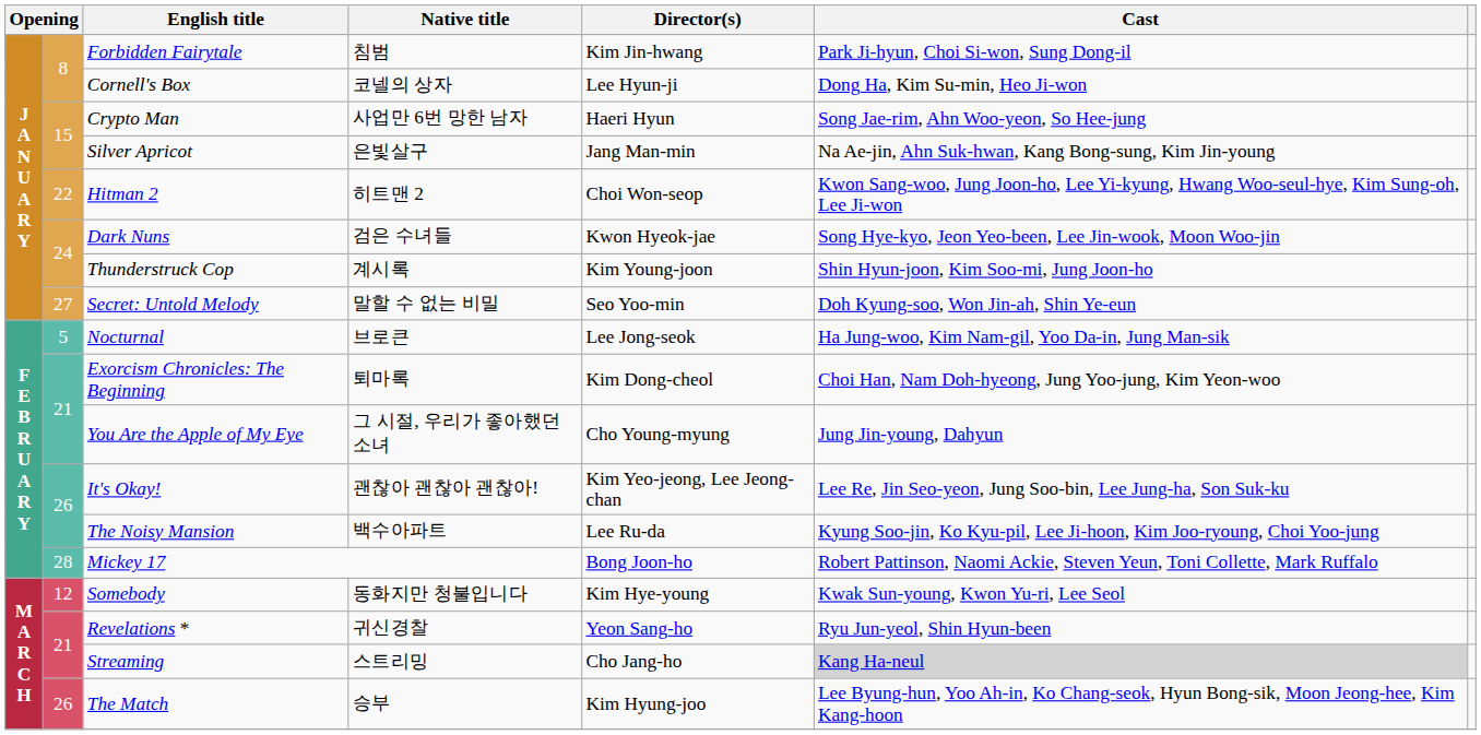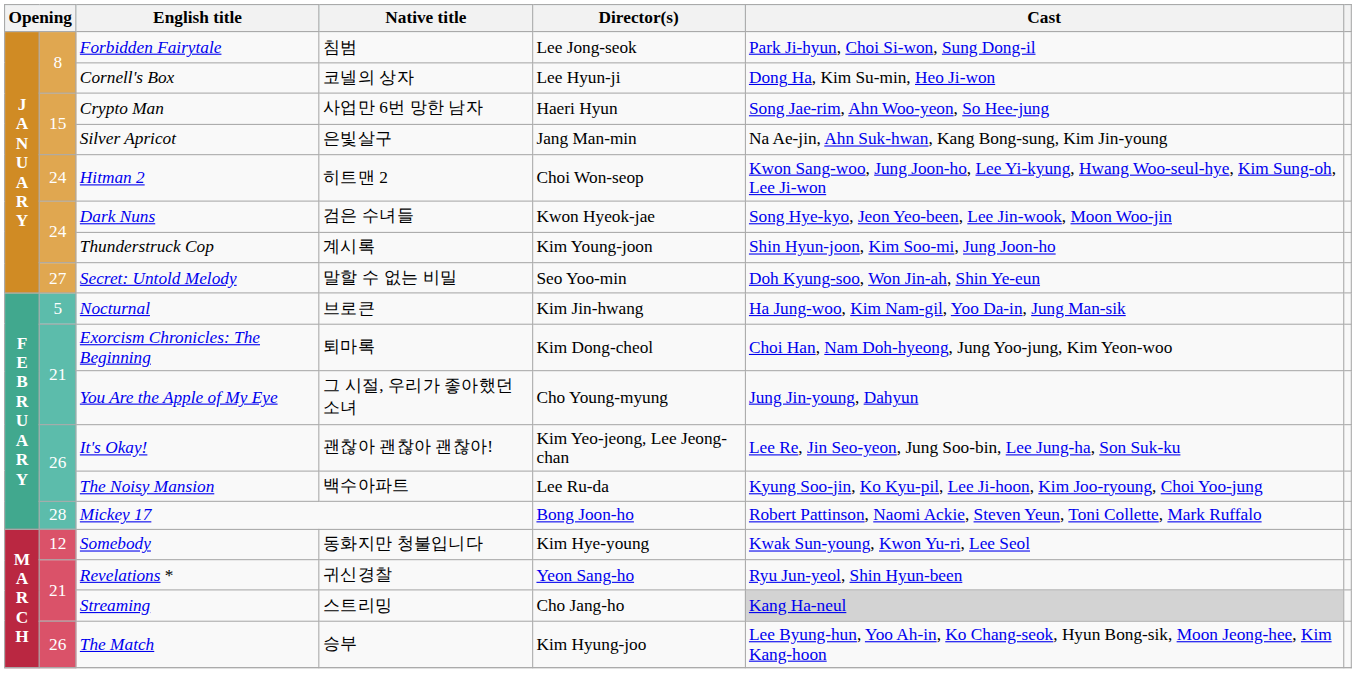 <table class="wikitable sortable">
 <tr style="background:#b0e0e6; text-align:center">
 <th colspan="2">Opening</th>
 <th>English title</th>
 <th>Native title</th>
 <th>Director(s)</th>
 <th>Cast</th>
 <th class="unsortable"></th>
 </tr>
 <tr>
 <th rowspan="8" style="text-align:center; background:#D08B24; color:white">J<br>A<br>N<br>U<br>A<br>R<br>Y</th>
 <td rowspan="2" style="text-align:center; background:#E0A750; color:white">8</td>
 <td><em><a href='#'>Forbidden Fairytale</a></em></td>
 <td>침범</td>
-<td>Kim Jin-hwang</td>
+<td>Lee Jong-seok</td>
 <td><a href='#'>Park Ji-hyun</a>, <a href='#'>Choi Si-won</a>, <a href='#'>Sung Dong-il</a></td>
 <td style="text-align:center"></td>
 </tr>
 <tr>
 <td><em>Cornell's Box</em></td>
 <td>코넬의 상자</td>
 <td>Lee Hyun-ji</td>
 <td><a href='#'>Dong Ha</a>, Kim Su-min, <a href='#'>Heo Ji-won</a></td>
 <td style="text-align:center"></td>
 </tr>
 <tr>
 <td rowspan="2" style="text-align:center; background:#E0A750; color:white">15</td>
 <td><em>Crypto Man</em></td>
 <td>사업만 6번 망한 남자</td>
 <td>Haeri Hyun</td>
 <td><a href='#'>Song Jae-rim</a>, <a href='#'>Ahn Woo-yeon</a>, <a href='#'>So Hee-jung</a></td>
 <td style="text-align:center"></td>
 </tr>
 <tr>
 <td><em>Silver Apricot</em></td>
 <td>은빛살구</td>
 <td>Jang Man-min</td>
 <td>Na Ae-jin, <a href='#'>Ahn Suk-hwan</a>, Kang Bong-sung, Kim Jin-young</td>
 <td style="text-align:center"></td>
 </tr>
 <tr>
-<td style="text-align:center; background:#E0A750; color:white">22</td>
+<td style="text-align:center; background:#E0A750; color:white">24</td>
 <td><em><a href='#'>Hitman 2</a></em></td>
 <td>히트맨 2</td>
 <td>Choi Won-seop</td>
 <td><a href='#'>Kwon Sang-woo</a>, <a href='#'>Jung Joon-ho</a>, <a href='#'>Lee Yi-kyung</a>, <a href='#'>Hwang Woo-seul-hye</a>, <a href='#'>Kim Sung-oh</a>, <a href='#'>Lee Ji-won</a></td>
 <td style="text-align:center"></td>
 </tr>
 <tr>
 <td rowspan="2" style="text-align:center; background:#E0A750; color:white">24</td>
 <td><em><a href='#'>Dark Nuns</a></em></td>
 <td>검은 수녀들</td>
 <td>Kwon Hyeok-jae</td>
 <td><a href='#'>Song Hye-kyo</a>, <a href='#'>Jeon Yeo-been</a>, <a href='#'>Lee Jin-wook</a>, <a href='#'>Moon Woo-jin</a></td>
 <td style="text-align:center"></td>
 </tr>
 <tr>
 <td><em>Thunderstruck Cop</em></td>
 <td>계시록</td>
 <td>Kim Young-joon</td>
 <td><a href='#'>Shin Hyun-joon</a>, <a href='#'>Kim Soo-mi</a>, <a href='#'>Jung Joon-ho</a></td>
 <td style="text-align:center"></td>
 </tr>
 <tr>
 <td style="text-align:center; background:#E0A750; color:white">27</td>
 <td><em><a href='#'>Secret: Untold Melody</a></em></td>
 <td>말할 수 없는 비밀</td>
 <td>Seo Yoo-min</td>
 <td><a href='#'>Doh Kyung-soo</a>, <a href='#'>Won Jin-ah</a>, <a href='#'>Shin Ye-eun</a></td>
 <td style="text-align:center"></td>
 </tr>
 <tr>
 <th rowspan="6" style="text-align:center; background:#41A88E; color:white;">F<br>E<br>B<br>R<br>U<br>A<br>R<br>Y</th>
 <td style="text-align:center; background:#5CBCAB; color:white;">5</td>
 <td><em><a href='#'>Nocturnal</a></em></td>
 <td>브로큰</td>
-<td>Lee Jong-seok</td>
+<td>Kim Jin-hwang</td>
 <td><a href='#'>Ha Jung-woo</a>, <a href='#'>Kim Nam-gil</a>, <a href='#'>Yoo Da-in</a>, <a href='#'>Jung Man-sik</a></td>
 <td style="text-align:center"></td>
 </tr>
 <tr>
 <td rowspan="2" style="text-align:center; background:#5CBCAB; color:white;">21</td>
 <td><em><a href='#'>Exorcism Chronicles: The Beginning</a></em></td>
 <td>퇴마록</td>
 <td>Kim Dong-cheol</td>
 <td><a href='#'>Choi Han</a>, <a href='#'>Nam Doh-hyeong</a>, Jung Yoo-jung, Kim Yeon-woo</td>
 <td style="text-align:center"></td>
 </tr>
 <tr>
 <td><em><a href='#'>You Are the Apple of My Eye</a></em> </td>
 <td>그 시절, 우리가 좋아했던 소녀</td>
 <td>Cho Young-myung</td>
 <td><a href='#'>Jung Jin-young</a>, <a href='#'>Dahyun</a></td>
 <td style="text-align:center"></td>
 </tr>
 <tr>
 <td rowspan="2" style="text-align:center; background:#5CBCAB; color:white;">26</td>
 <td><em><a href='#'>It's Okay!</a></em> </td>
 <td>괜찮아 괜찮아 괜찮아!</td>
 <td>Kim Yeo-jeong, Lee Jeong-chan</td>
 <td><a href='#'>Lee Re</a>, <a href='#'>Jin Seo-yeon</a>, Jung Soo-bin, <a href='#'>Lee Jung-ha</a>, <a href='#'>Son Suk-ku</a></td>
 <td style="text-align:center"></td>
 </tr>
 <tr>
 <td><em><a href='#'>The Noisy Mansion</a></em></td>
 <td>백수아파트</td>
 <td>Lee Ru-da</td>
 <td><a href='#'>Kyung Soo-jin</a>, <a href='#'>Ko Kyu-pil</a>, <a href='#'>Lee Ji-hoon</a>, <a href='#'>Kim Joo-ryoung</a>, <a href='#'>Choi Yoo-jung</a></td>
 <td style="text-align:center"></td>
 </tr>
 <tr>
 <td style="text-align:center; background:#5CBCAB; color:white;">28</td>
 <td colspan=2><em><a href='#'>Mickey 17</a></em> </td>
 <td><a href='#'>Bong Joon-ho</a></td>
 <td><a href='#'>Robert Pattinson</a>, <a href='#'>Naomi Ackie</a>, <a href='#'>Steven Yeun</a>, <a href='#'>Toni Collette</a>, <a href='#'>Mark Ruffalo</a></td>
 <td style="text-align:center"></td>
 </tr>
 <tr>
 <th rowspan="4" style="text-align:center; background:#BA2741; color:white;">M<br>A<br>R<br>C<br>H</th>
 <td style="text-align:center; background:#DA5269; color:white;">12</td>
 <td><em><a href='#'>Somebody</a></em> </td>
 <td>동화지만 청불입니다</td>
 <td>Kim Hye-young</td>
 <td><a href='#'>Kwak Sun-young</a>, <a href='#'>Kwon Yu-ri</a>, <a href='#'>Lee Seol</a></td>
 <td style="text-align:center"></td>
 </tr>
 <tr>
 <td rowspan="2" style="text-align:center; background:#DA5269; color:white;">21</td>
 <td><em><a href='#'>Revelations</a></em> *</td>
 <td>귀신경찰</td>
 <td><a href='#'>Yeon Sang-ho</a></td>
 <td><a href='#'>Ryu Jun-yeol</a>, <a href='#'>Shin Hyun-been</a></td>
 <td style="text-align:center"></td>
 </tr>
 <tr>
 <td><em><a href='#'>Streaming</a></em></td>
 <td>스트리밍</td>
 <td>Cho Jang-ho</td>
 <td style="background: lightgrey;"><a href='#'>Kang Ha-neul</a></td>
 <td style="text-align:center"></td>
 </tr>
 <tr>
 <td style="text-align:center; background:#DA5269; color:white;">26</td>
 <td><em><a href='#'>The Match</a></em></td>
 <td>승부</td>
 <td>Kim Hyung-joo</td>
 <td><a href='#'>Lee Byung-hun</a>, <a href='#'>Yoo Ah-in</a>, <a href='#'>Ko Chang-seok</a>, Hyun Bong-sik, <a href='#'>Moon Jeong-hee</a>, <a href='#'>Kim Kang-hoon</a></td>
 <td style="text-align:center"></td>
 </tr>
 <tr>
 </tr>
 </table>
